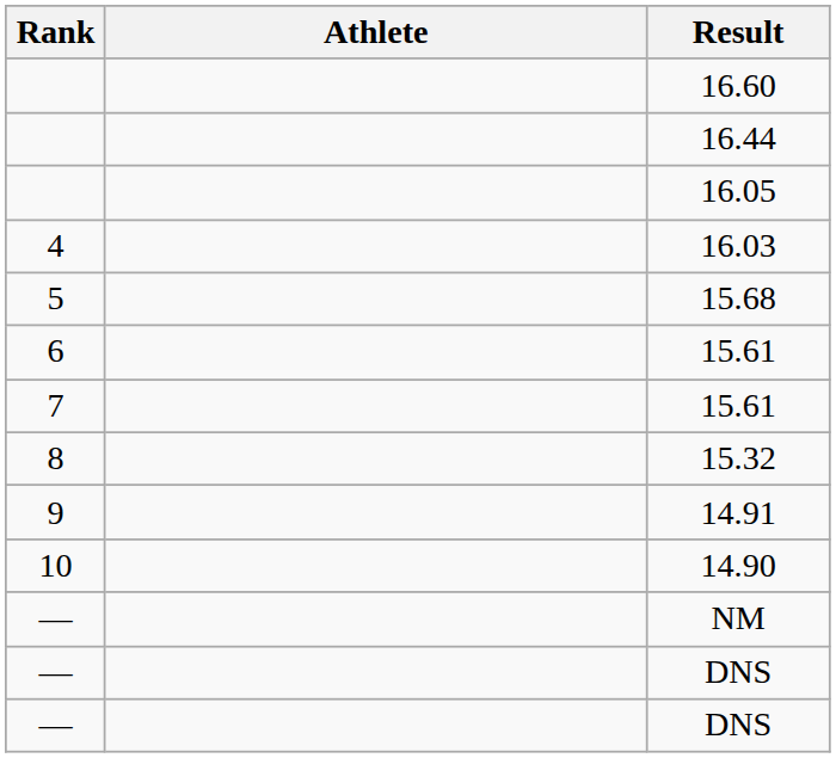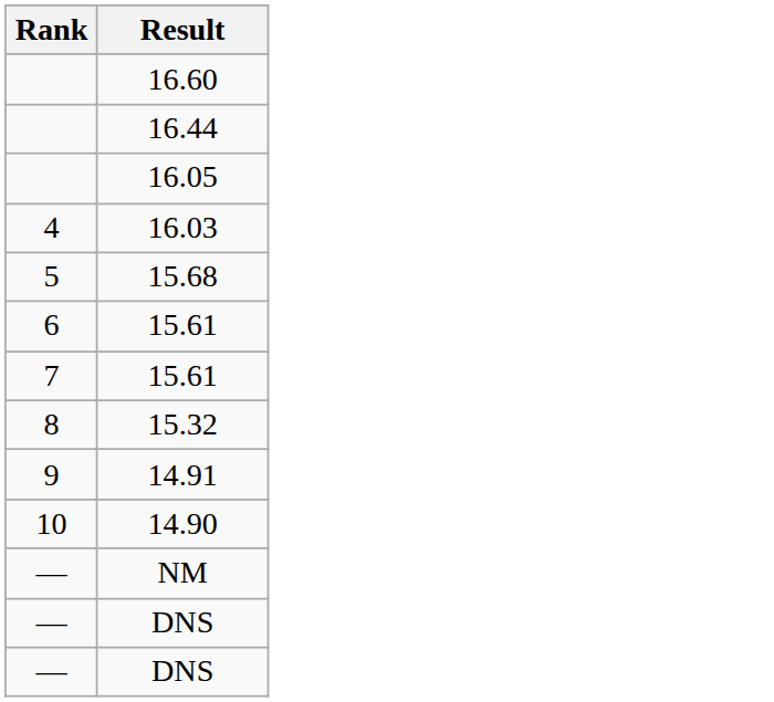 <table class=wikitable style="text-align:center">
 <tr>
 <th width=40>Rank</th>
-<th width=250>Athlete</th>
 <th width=80>Result</th>
 </tr>
 <tr>
 <td></td>
-<td align=left></td>
 <td>16.60</td>
 </tr>
 <tr>
 <td></td>
-<td align=left></td>
 <td>16.44</td>
 </tr>
 <tr>
 <td></td>
-<td align=left></td>
 <td>16.05</td>
 </tr>
 <tr>
 <td>4</td>
-<td align=left></td>
 <td>16.03</td>
 </tr>
 <tr>
 <td>5</td>
-<td align=left></td>
 <td>15.68</td>
 </tr>
 <tr>
 <td>6</td>
-<td align=left></td>
 <td>15.61</td>
 </tr>
 <tr>
 <td>7</td>
-<td align=left></td>
 <td>15.61</td>
 </tr>
 <tr>
 <td>8</td>
-<td align=left></td>
 <td>15.32</td>
 </tr>
 <tr>
 <td>9</td>
-<td align=left></td>
 <td>14.91</td>
 </tr>
 <tr>
 <td>10</td>
-<td align=left></td>
 <td>14.90</td>
 </tr>
 <tr>
 <td>—</td>
-<td align=left></td>
 <td>NM</td>
 </tr>
 <tr>
 <td>—</td>
-<td align=left></td>
 <td>DNS</td>
 </tr>
 <tr>
 <td>—</td>
-<td align=left></td>
 <td>DNS</td>
 </tr>
 </table>
